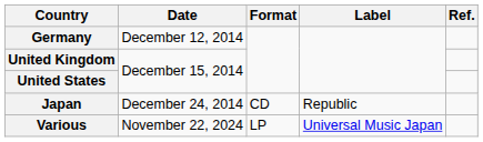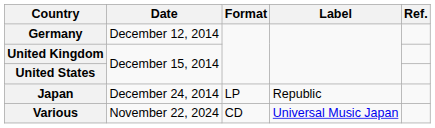 <table class="wikitable plainrowheaders">
 <tr>
 <th scope="col">Country</th>
 <th scope="col">Date</th>
 <th scope="col">Format</th>
 <th scope="col">Label</th>
 <th scope="col">Ref.</th>
 </tr>
 <tr>
 <th scope="row">Germany</th>
 <td>December 12, 2014</td>
 <td rowspan="3"></td>
 <td rowspan="3"></td>
 <td></td>
 </tr>
 <tr>
 <th scope="row">United Kingdom</th>
 <td rowspan="2">December 15, 2014</td>
 <td></td>
 </tr>
 <tr>
 <th scope="row">United States</th>
 <td></td>
 </tr>
 <tr>
 <th scope="row">Japan</th>
 <td>December 24, 2014</td>
-<td>CD</td>
+<td>LP</td>
 <td>Republic</td>
 <td align=center></td>
 </tr>
 <tr>
 <th scope="row">Various</th>
 <td>November 22, 2024</td>
-<td>LP</td>
+<td>CD</td>
 <td><a href='#'>Universal Music Japan</a></td>
 <td align=center></td>
 </tr>
 </table>
